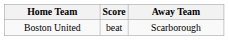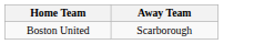 <table class="wikitable" style="text-align:center">
 <tr>
 <th width=150>Home Team</th>
-<th width=20>Score</th>
 <th width=150>Away Team</th>
 </tr>
 <tr>
 <td>Boston United</td>
-<td>beat</td>
 <td>Scarborough</td>
 </tr>
 </table>
